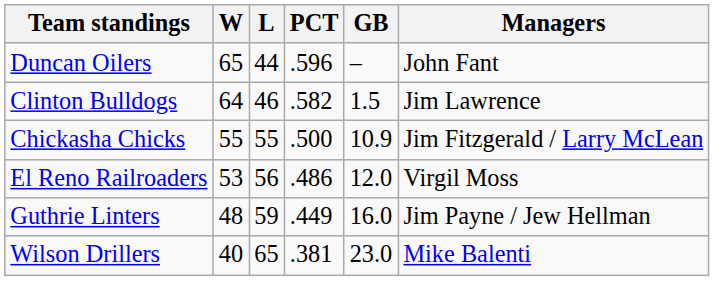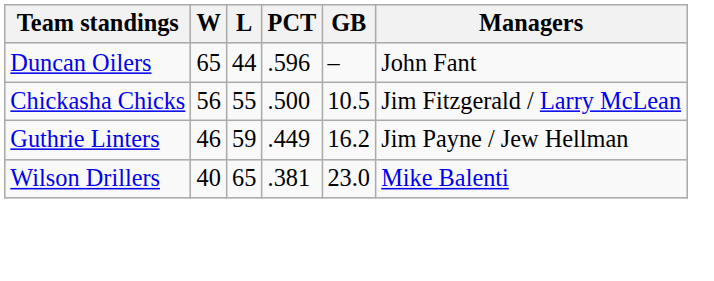 <table class="wikitable">
 <tr>
 <th>Team standings</th>
 <th>W</th>
 <th>L</th>
 <th>PCT</th>
 <th>GB</th>
 <th>Managers</th>
 </tr>
 <tr>
 <td><a href='#'>Duncan Oilers</a></td>
 <td>65</td>
 <td>44</td>
 <td>.596</td>
 <td>–</td>
 <td>John Fant</td>
 </tr>
 <tr>
-<td><a href='#'>Clinton Bulldogs</a></td>
-<td>64</td>
-<td>46</td>
-<td>.582</td>
-<td>1.5</td>
-<td>Jim Lawrence</td>
-</tr>
-<tr>
 <td><a href='#'>Chickasha Chicks</a></td>
-<td>55</td>
+<td>56</td>
 <td>55</td>
 <td>.500</td>
-<td>10.9</td>
+<td>10.5</td>
 <td>Jim Fitzgerald / <a href='#'>Larry McLean</a></td>
 </tr>
 <tr>
-<td><a href='#'>El Reno Railroaders</a></td>
-<td>53</td>
-<td>56</td>
-<td>.486</td>
-<td>12.0</td>
-<td>Virgil Moss</td>
-</tr>
-<tr>
 <td><a href='#'>Guthrie Linters</a></td>
-<td>48</td>
+<td>46</td>
 <td>59</td>
 <td>.449</td>
-<td>16.0</td>
+<td>16.2</td>
 <td>Jim Payne / Jew Hellman</td>
 </tr>
 <tr>
 <td><a href='#'>Wilson Drillers</a></td>
 <td>40</td>
 <td>65</td>
 <td>.381</td>
 <td>23.0</td>
 <td><a href='#'>Mike Balenti</a></td>
 </tr>
 </table>
